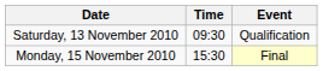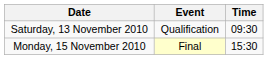 <table class = "wikitable" style="text-align:center;">
 <tr>
 <th width=220>Date</th>
+<th width=100>Event</th>
 <th width=50>Time</th>
-<th width=100>Event</th>
 </tr>
 <tr>
 <td>Saturday, 13 November 2010</td>
+<td>Qualification</td>
 <td>09:30</td>
-<td>Qualification</td>
 </tr>
 <tr>
 <td>Monday, 15 November 2010</td>
+<td bgcolor=ffffcc>Final</td>
 <td>15:30</td>
-<td bgcolor=ffffcc>Final</td>
 </tr>
 </table>
